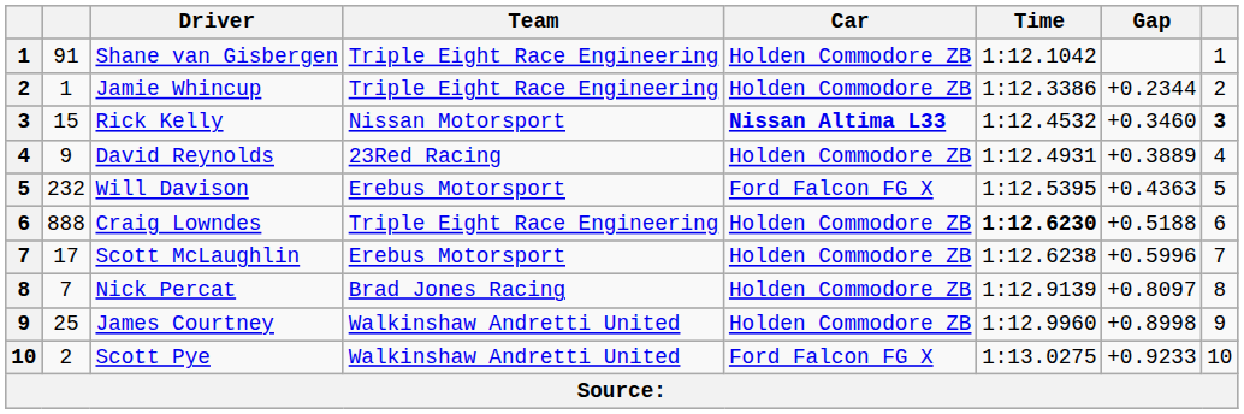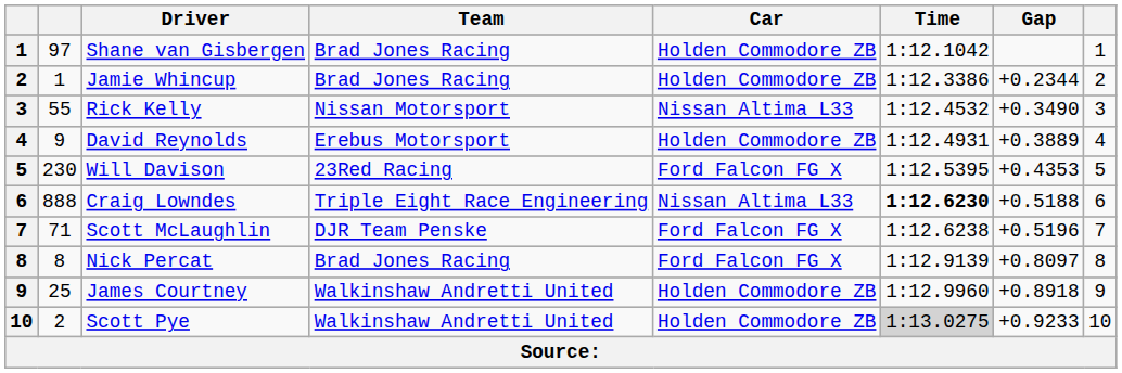 <table class="wikitable" style="font-size: 85%">
 <tr>
 <th></th>
 <th></th>
 <th>Driver</th>
 <th>Team</th>
 <th>Car</th>
 <th>Time</th>
 <th>Gap</th>
 <th></th>
 </tr>
 <tr>
 <th>1</th>
-<td align="center">91</td>
+<td align="center">97</td>
 <td> <a href='#'>Shane van Gisbergen</a></td>
-<td><a href='#'>Triple Eight Race Engineering</a></td>
+<td><a href='#'>Brad Jones Racing</a></td>
 <td><a href='#'>Holden Commodore ZB</a></td>
 <td>1:12.1042</td>
 <td></td>
 <td align="center">1</td>
 </tr>
 <tr>
 <th>2</th>
 <td align="center">1</td>
 <td> <a href='#'>Jamie Whincup</a></td>
-<td><a href='#'>Triple Eight Race Engineering</a></td>
+<td><a href='#'>Brad Jones Racing</a></td>
 <td><a href='#'>Holden Commodore ZB</a></td>
 <td>1:12.3386</td>
 <td align="right">+0.2344</td>
 <td align="center">2</td>
 </tr>
 <tr>
 <th>3</th>
-<td align="center">15</td>
+<td align="center">55</td>
 <td> <a href='#'>Rick Kelly</a></td>
 <td><a href='#'>Nissan Motorsport</a></td>
-<td><strong><a href='#'>Nissan Altima L33</a></strong></td>
+<td><a href='#'>Nissan Altima L33</a></td>
 <td>1:12.4532</td>
-<td align="right">+0.3460</td>
-<td align="center"><strong>3</strong></td>
+<td align="right">+0.3490</td>
+<td align="center">3</td>
 </tr>
 <tr>
 <th>4</th>
 <td align="center">9</td>
 <td> <a href='#'>David Reynolds</a></td>
-<td><a href='#'>23Red Racing</a></td>
+<td><a href='#'>Erebus Motorsport</a></td>
 <td><a href='#'>Holden Commodore ZB</a></td>
 <td>1:12.4931</td>
 <td align="right">+0.3889</td>
 <td align="center">4</td>
 </tr>
 <tr>
 <th>5</th>
-<td align="center">232</td>
+<td align="center">230</td>
 <td> <a href='#'>Will Davison</a></td>
-<td><a href='#'>Erebus Motorsport</a></td>
+<td><a href='#'>23Red Racing</a></td>
 <td><a href='#'>Ford Falcon FG X</a></td>
 <td>1:12.5395</td>
-<td align="right">+0.4363</td>
+<td align="right">+0.4353</td>
 <td align="center">5</td>
 </tr>
 <tr>
 <th>6</th>
 <td align="center">888</td>
 <td> <a href='#'>Craig Lowndes</a></td>
 <td><a href='#'>Triple Eight Race Engineering</a></td>
-<td><a href='#'>Holden Commodore ZB</a></td>
+<td><a href='#'>Nissan Altima L33</a></td>
 <td><strong>1:12.6230</strong></td>
 <td align="right">+0.5188</td>
 <td align="center">6</td>
 </tr>
 <tr>
 <th>7</th>
-<td align="center">17</td>
+<td align="center">71</td>
 <td> <a href='#'>Scott McLaughlin</a></td>
-<td><a href='#'>Erebus Motorsport</a></td>
-<td><a href='#'>Holden Commodore ZB</a></td>
+<td><a href='#'>DJR Team Penske</a></td>
+<td><a href='#'>Ford Falcon FG X</a></td>
 <td>1:12.6238</td>
-<td align="right">+0.5996</td>
+<td align="right">+0.5196</td>
 <td align="center">7</td>
 </tr>
 <tr>
 <th>8</th>
-<td align="center">7</td>
+<td align="center">8</td>
 <td> <a href='#'>Nick Percat</a></td>
 <td><a href='#'>Brad Jones Racing</a></td>
-<td><a href='#'>Holden Commodore ZB</a></td>
+<td><a href='#'>Ford Falcon FG X</a></td>
 <td>1:12.9139</td>
 <td align="right">+0.8097</td>
 <td align="center">8</td>
 </tr>
 <tr>
 <th>9</th>
 <td align="center">25</td>
 <td> <a href='#'>James Courtney</a></td>
 <td><a href='#'>Walkinshaw Andretti United</a></td>
 <td><a href='#'>Holden Commodore ZB</a></td>
 <td>1:12.9960</td>
-<td align="right">+0.8998</td>
+<td align="right">+0.8918</td>
 <td align="center">9</td>
 </tr>
 <tr>
 <th>10</th>
 <td align="center">2</td>
 <td> <a href='#'>Scott Pye</a></td>
 <td><a href='#'>Walkinshaw Andretti United</a></td>
-<td><a href='#'>Ford Falcon FG X</a></td>
-<td>1:13.0275</td>
+<td><a href='#'>Holden Commodore ZB</a></td>
+<td style="background: lightgrey;">1:13.0275</td>
 <td align="right">+0.9233</td>
 <td align="center">10</td>
 </tr>
 <tr>
 <th colspan="8">Source:</th>
 </tr>
 </table>
